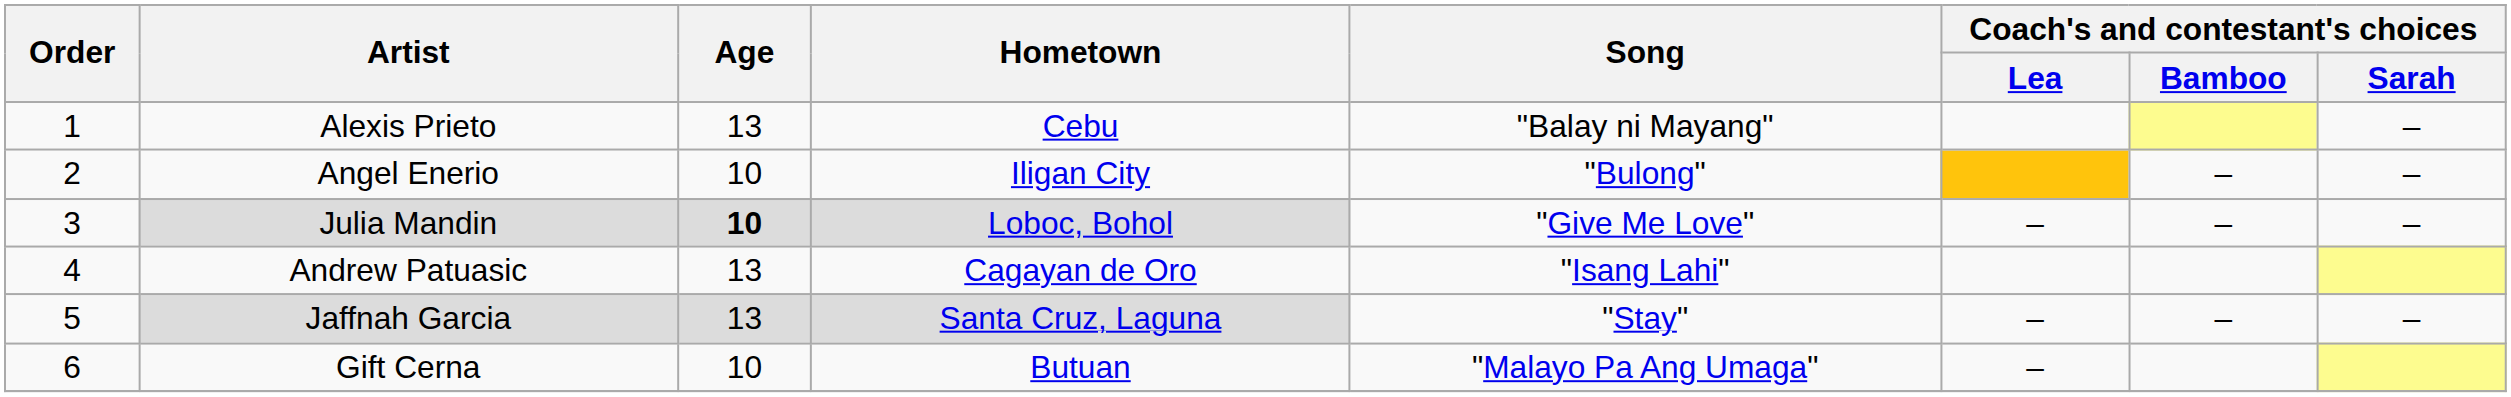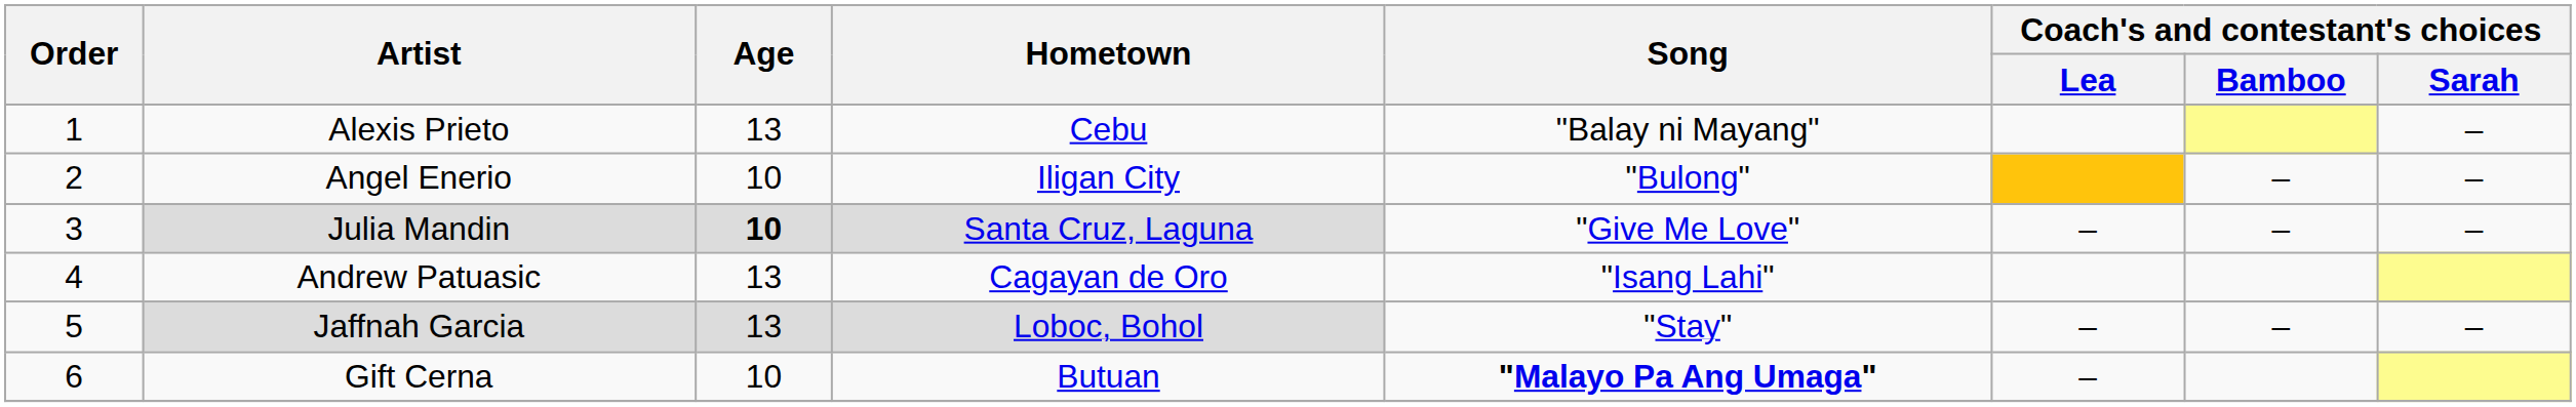 <table class="wikitable" style="text-align:center; line-height:17px; width:100%;">
 <tr>
 <th scope="col" rowspan="2" width="05%">Order</th>
 <th scope="col" rowspan="2" width="20%">Artist</th>
 <th scope="col" rowspan="2" width="05%">Age</th>
 <th scope="col" rowspan="2" width="20%">Hometown</th>
 <th scope="col" rowspan="2" width="22%">Song</th>
 <th scope="col" colspan="4" width="28%">Coach's and contestant's choices</th>
 </tr>
 <tr>
 <th width="07%"><a href='#'>Lea</a></th>
 <th width="07%"><a href='#'>Bamboo</a></th>
 <th width="07%"><a href='#'>Sarah</a></th>
 </tr>
 <tr>
 <td scope="row">1</td>
 <td>Alexis Prieto</td>
 <td>13</td>
 <td><a href='#'>Cebu</a></td>
 <td>"Balay ni Mayang"</td>
 <td><strong></strong></td>
 <td style="background:#fdfc8f;"><strong></strong></td>
 <td>–</td>
 </tr>
 <tr>
 <td scope="row">2</td>
 <td>Angel Enerio</td>
 <td>10</td>
 <td><a href='#'>Iligan City</a></td>
 <td>"<a href='#'>Bulong</a>"</td>
 <td style="background:#FFC40C;"><strong></strong></td>
 <td>–</td>
 <td>–</td>
 </tr>
 <tr>
 <td scope="row">3</td>
 <td style="background:#DCDCDC;">Julia Mandin</td>
 <td style="background:#DCDCDC;"><strong>10</strong></td>
-<td style="background:#DCDCDC;"><a href='#'>Loboc, Bohol</a></td>
+<td style="background:#DCDCDC;"><a href='#'>Santa Cruz, Laguna</a></td>
 <td>"<a href='#'>Give Me Love</a>"</td>
 <td>–</td>
 <td>–</td>
 <td>–</td>
 </tr>
 <tr>
 <td scope="row">4</td>
 <td>Andrew Patuasic</td>
 <td>13</td>
 <td><a href='#'>Cagayan de Oro</a></td>
 <td>"<a href='#'>Isang Lahi</a>"</td>
 <td><strong></strong></td>
 <td><strong></strong></td>
 <td style="background:#fdfc8f;"><strong></strong></td>
 </tr>
 <tr>
 <td scope="row">5</td>
 <td style="background:#DCDCDC;">Jaffnah Garcia</td>
 <td style="background:#DCDCDC;">13</td>
-<td style="background:#DCDCDC;"><a href='#'>Santa Cruz, Laguna</a></td>
+<td style="background:#DCDCDC;"><a href='#'>Loboc, Bohol</a></td>
 <td>"<a href='#'>Stay</a>"</td>
 <td>–</td>
 <td>–</td>
 <td>–</td>
 </tr>
 <tr>
 <td scope="row">6</td>
 <td>Gift Cerna</td>
 <td>10</td>
 <td><a href='#'>Butuan</a></td>
-<td>"<a href='#'>Malayo Pa Ang Umaga</a>"</td>
+<td><strong>"<a href='#'>Malayo Pa Ang Umaga</a>"</strong></td>
 <td>–</td>
 <td><strong></strong></td>
 <td style="background:#fdfc8f;"><strong></strong></td>
 </tr>
 <tr>
 </tr>
 </table>
